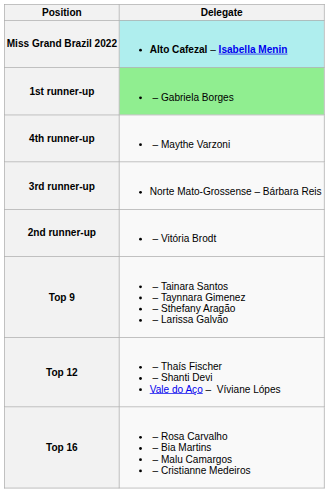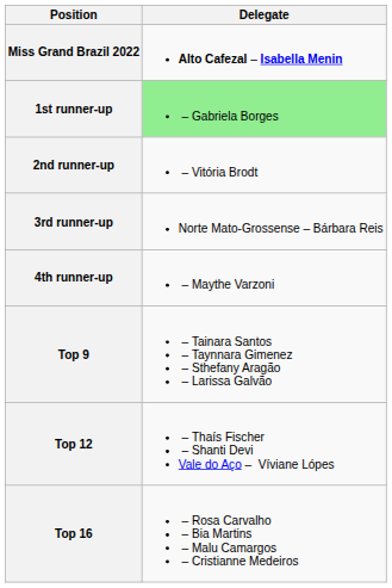 <table class="wikitable" style="font-size: 90%";>
 <tr>
 <th>Position</th>
 <th>Delegate</th>
 </tr>
 <tr>
 <th>Miss Grand Brazil 2022</th>
-<td style="background: paleturquoise;"><br><ul><li><strong></strong> <strong>Alto Cafezal</strong> – <strong><a href='#'>Isabella Menin</a></strong></li></ul></td>
+<td><br><ul><li><strong></strong> <strong>Alto Cafezal</strong> – <strong><a href='#'>Isabella Menin</a></strong></li></ul></td>
 </tr>
 <tr>
 <th>1st runner-up</th>
 <td style="background: lightgreen;"><br><ul><li> – Gabriela Borges</li></ul></td>
 </tr>
 <tr>
-<th>4th runner-up</th>
-<td><br><ul><li> – Maythe Varzoni</li></ul></td>
+<th>2nd runner-up</th>
+<td><br><ul><li> – Vitória Brodt</li></ul></td>
 </tr>
 <tr>
 <th>3rd runner-up</th>
 <td><br><ul><li> Norte Mato-Grossense – Bárbara Reis</li></ul></td>
 </tr>
 <tr>
-<th>2nd runner-up</th>
-<td><br><ul><li> – Vitória Brodt</li></ul></td>
+<th>4th runner-up</th>
+<td><br><ul><li> – Maythe Varzoni</li></ul></td>
 </tr>
 <tr>
 <th>Top 9</th>
 <td><br><ul><li> – Tainara Santos</li><li> – Taynnara Gimenez</li><li> – Sthefany Aragão</li><li> – Larissa Galvão</li></ul></td>
 </tr>
 <tr>
 <th>Top 12</th>
 <td><br><ul><li> – Thaís Fischer</li><li> – Shanti Devi</li><li> <a href='#'>Vale do Aço</a> –  Víviane Lópes</li></ul></td>
 </tr>
 <tr>
 <th>Top 16</th>
 <td><br><ul><li> – Rosa Carvalho</li><li> – Bia Martins</li><li> – Malu Camargos</li><li> – Cristianne Medeiros</li></ul></td>
 </tr>
 </table>
